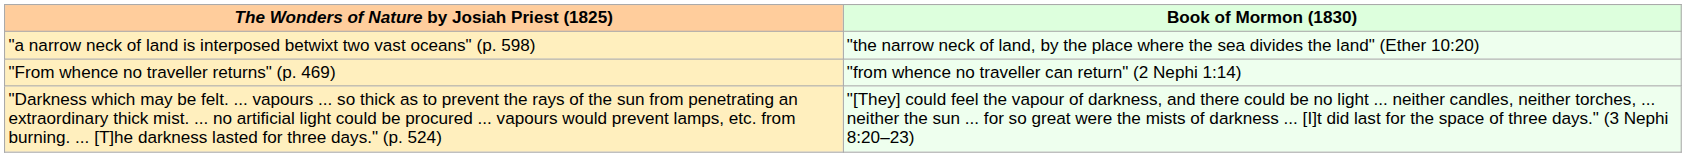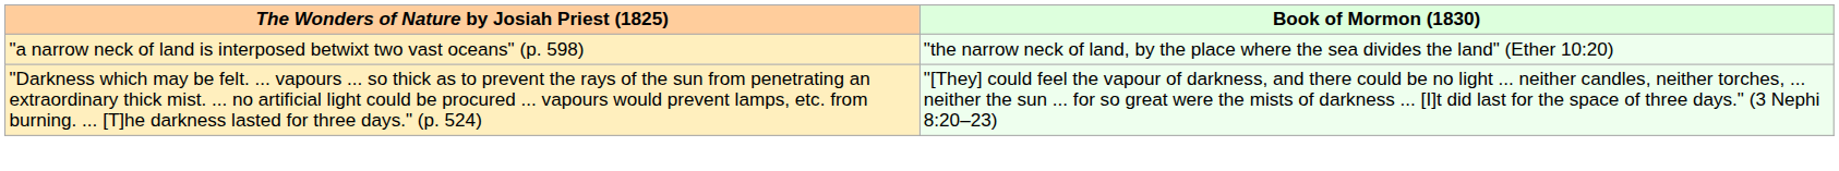 <table class="wikitable">
 <tr>
 <th width="40%" style="background:#ffcd9c;"><em>The Wonders of Nature</em> by Josiah Priest (1825)</th>
 <th width="40%" style="background:#ddffdd;">Book of Mormon (1830)</th>
 </tr>
 <tr valign="top">
 <td bgcolor="#ffefbe">"a narrow neck of land is interposed betwixt two vast oceans"  (p. 598)</td>
 <td bgcolor="#eeffee">"the narrow neck of land, by the place where the sea divides the land" (Ether 10:20)</td>
 </tr>
 <tr valign="top">
-<td bgcolor="#ffefbe">"From whence no traveller returns" (p. 469)</td>
-<td bgcolor="#eeffee">"from whence no traveller can return" (2 Nephi 1:14)</td>
-</tr>
-<tr valign="top">
 <td bgcolor="#ffefbe">"Darkness which may be felt. ... vapours ... so thick as to prevent the rays of the sun from penetrating an extraordinary thick mist. ... no artificial light could be procured ... vapours would prevent lamps, etc. from burning. ... [T]he darkness lasted for three days."  (p. 524)</td>
 <td bgcolor="#eeffee">"[They] could feel the vapour of darkness, and there could be no light ... neither candles, neither torches, ... neither the sun ... for so great were the mists of darkness ... [I]t did last for the space of three days." (3 Nephi 8:20–23)</td>
 </tr>
 </table>
